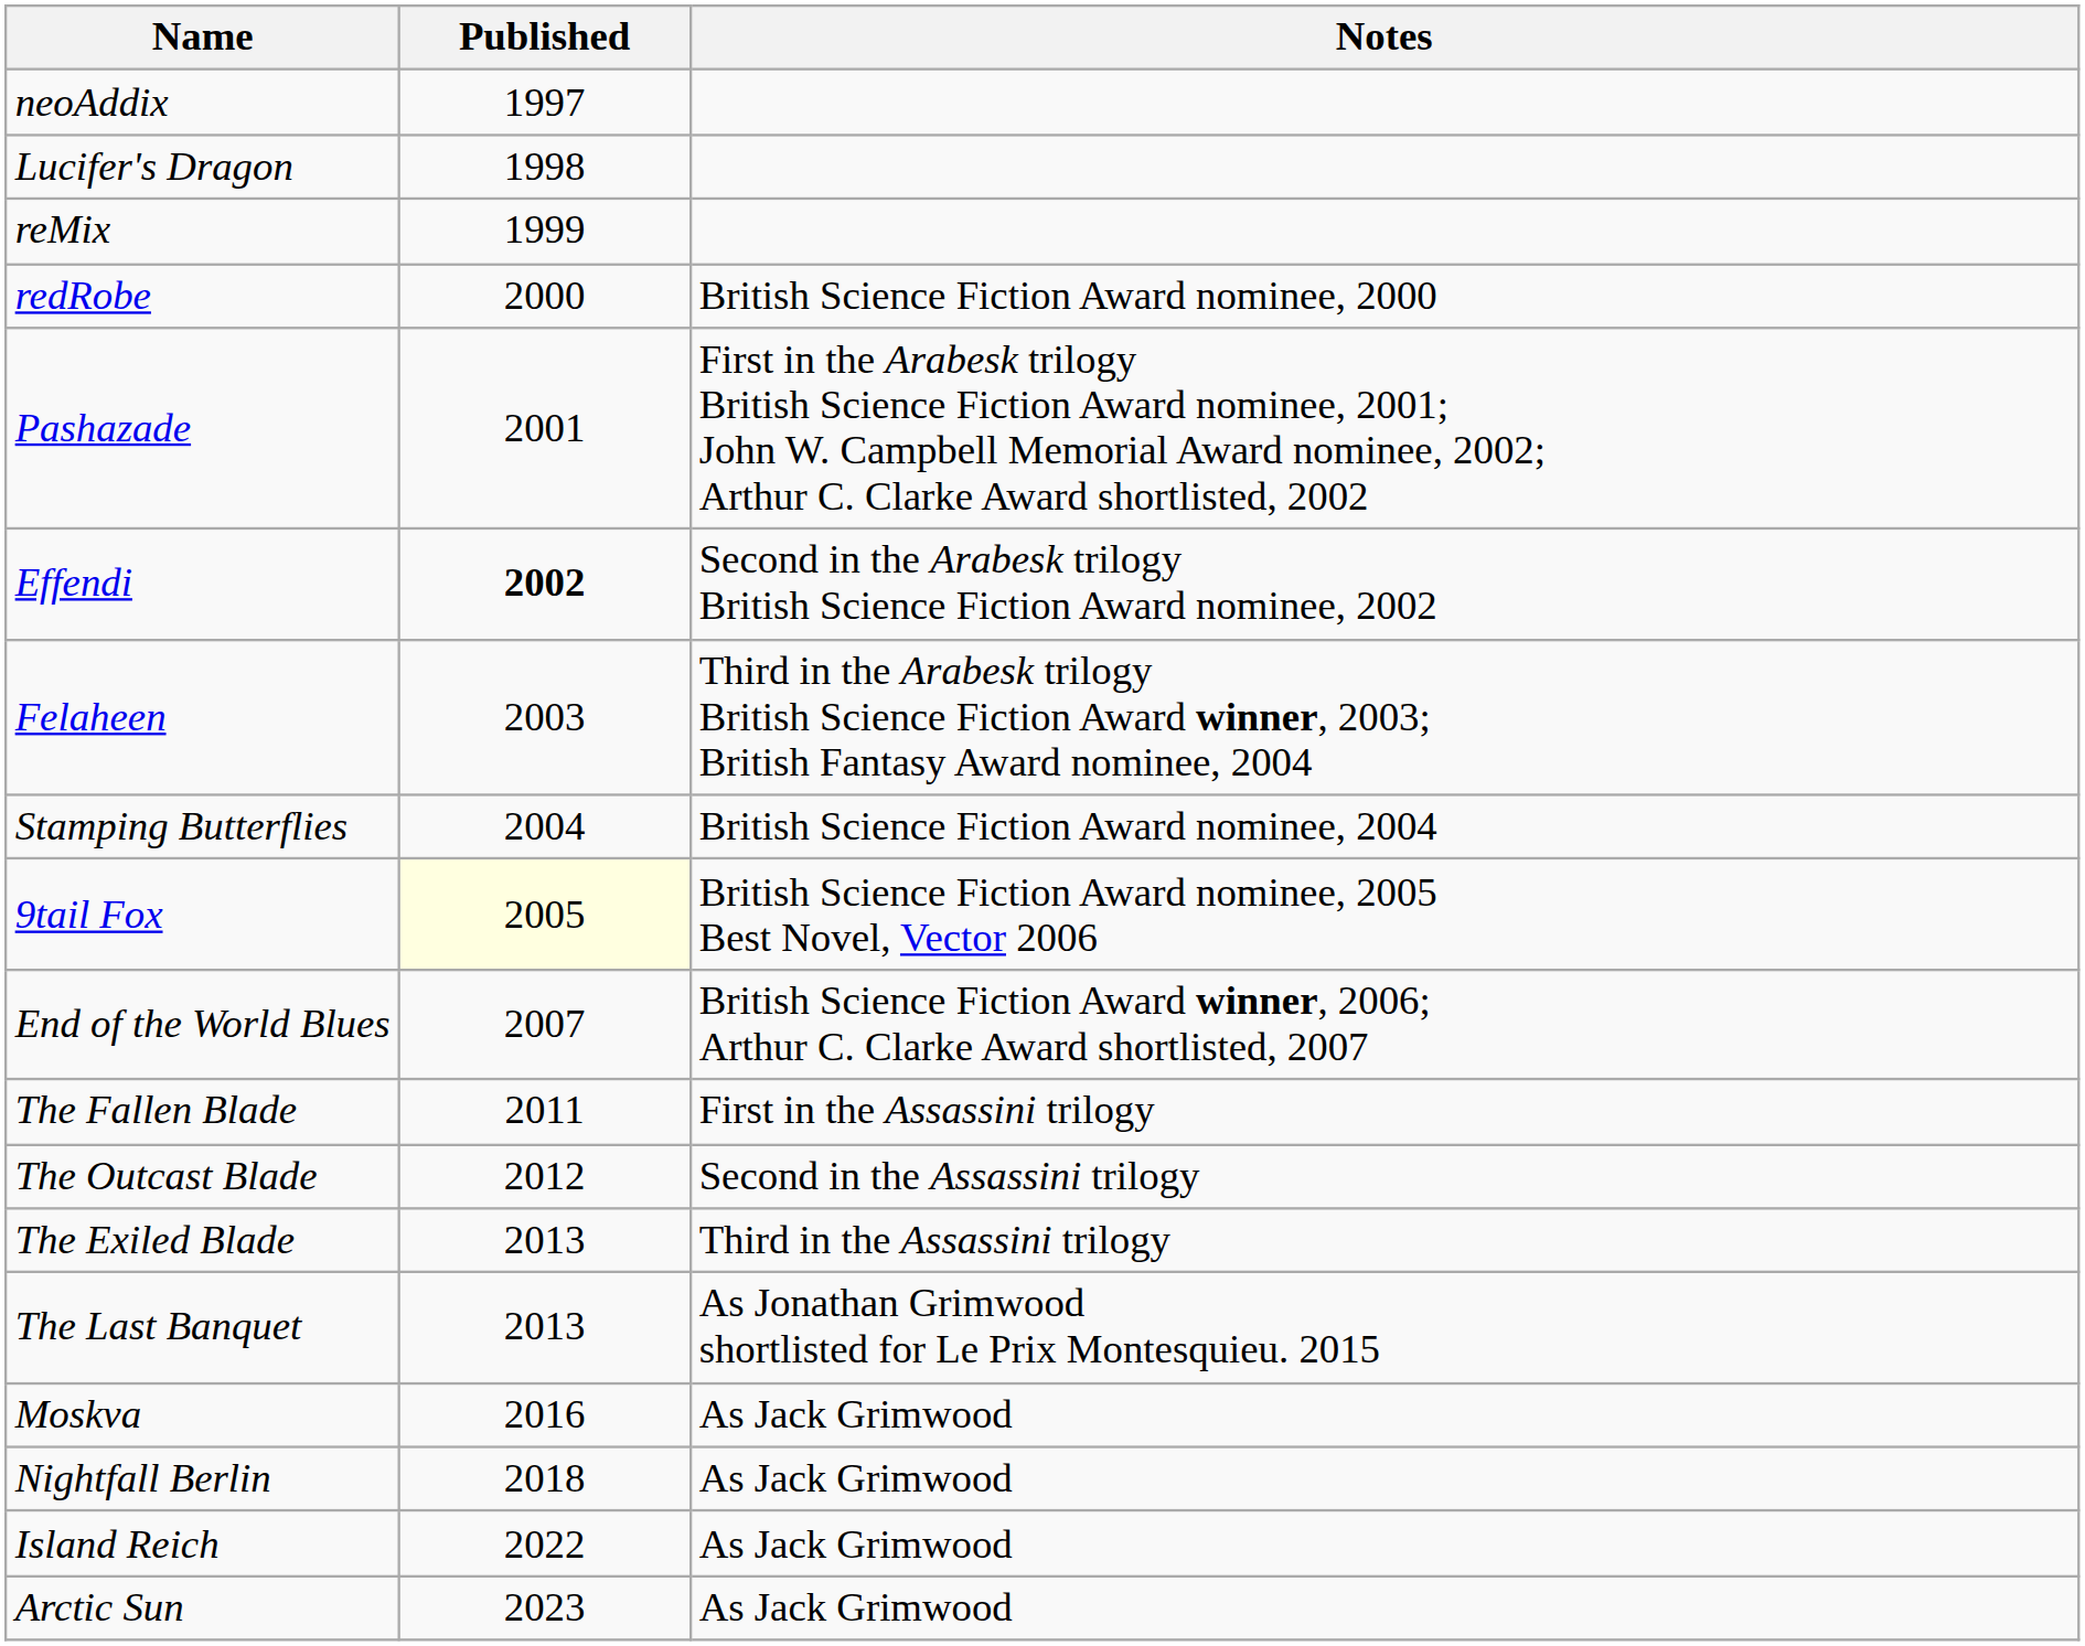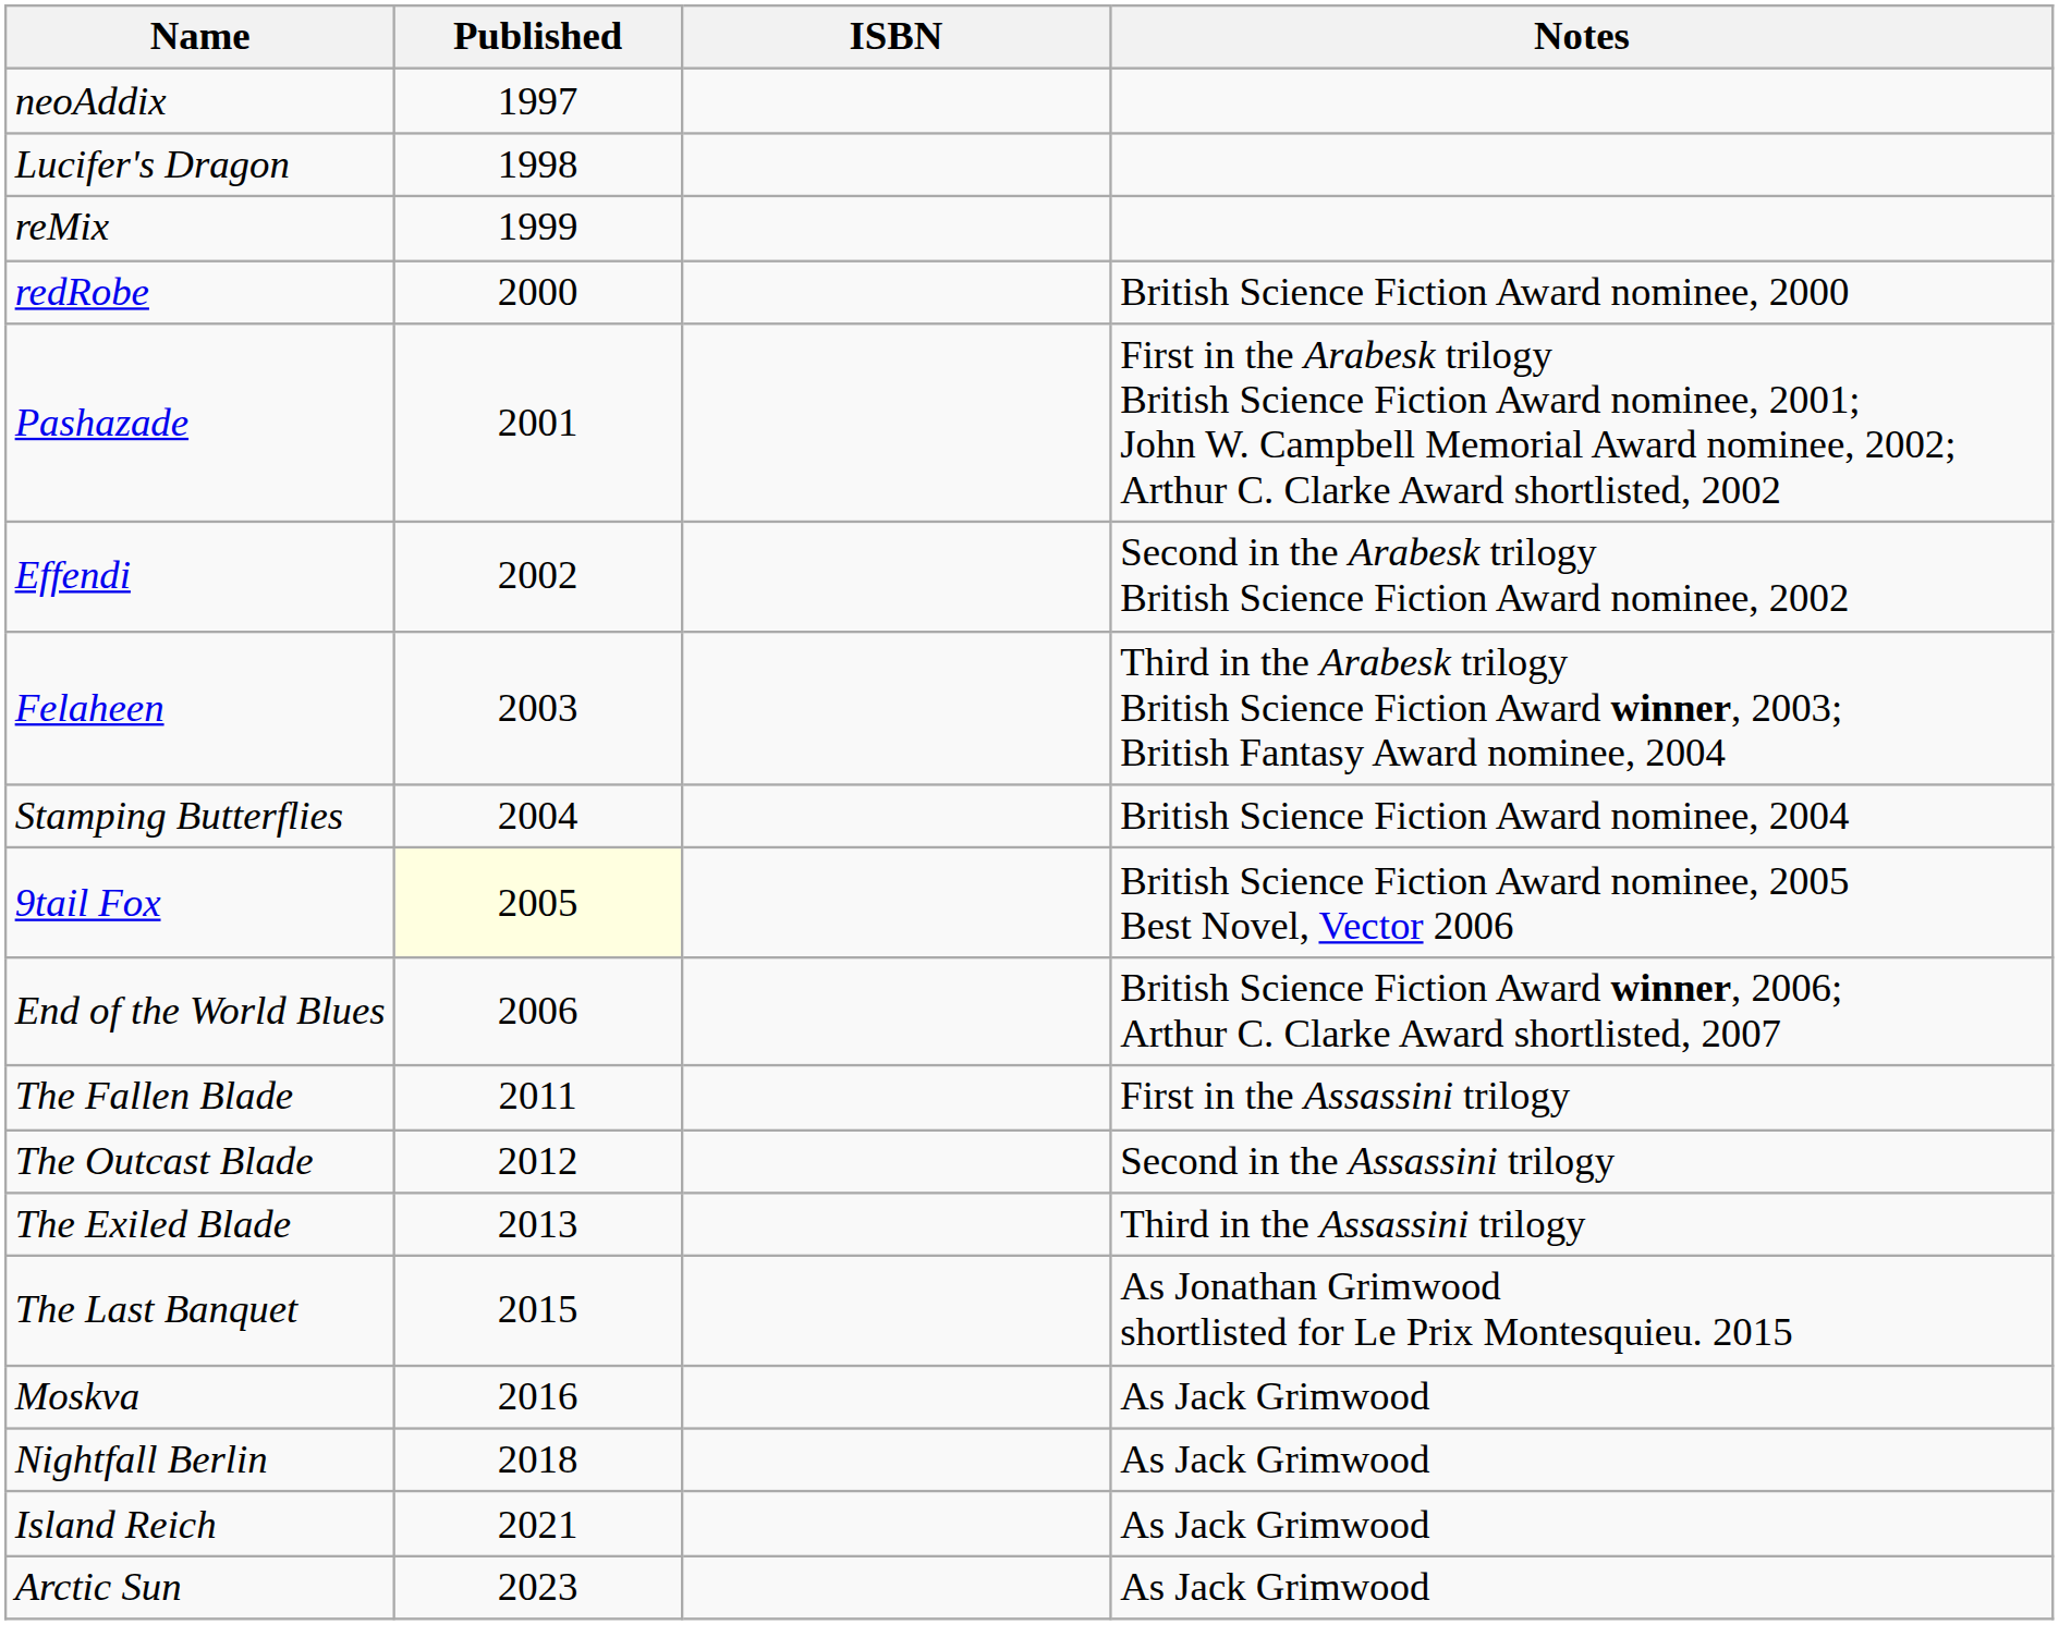 <table class="wikitable sortable" id="noveltable" border="1">
 <tr>
 <th Width=19%>Name</th>
 <th width=14%>Published</th>
+<th Width=21%>ISBN</th>
 <th>Notes</th>
 </tr>
 <tr>
 <td><em>neoAddix</em></td>
 <td align="center">1997</td>
+<td align="center"></td>
 <td></td>
 </tr>
 <tr>
 <td><em>Lucifer's Dragon</em></td>
 <td align="center">1998</td>
+<td align="center"></td>
 <td></td>
 </tr>
 <tr>
 <td><em>reMix</em></td>
 <td align="center">1999</td>
+<td align="center"></td>
 <td></td>
 </tr>
 <tr>
 <td><em><a href='#'>redRobe</a></em></td>
 <td align="center">2000</td>
+<td align="center"></td>
 <td>British Science Fiction Award nominee, 2000</td>
 </tr>
 <tr>
 <td><em><a href='#'>Pashazade</a></em></td>
 <td align="center">2001</td>
+<td align="center"></td>
 <td>First in the <em>Arabesk</em> trilogy<br>British Science Fiction Award nominee, 2001;<br>John W. Campbell Memorial Award nominee, 2002;<br>Arthur C. Clarke Award shortlisted, 2002</td>
 </tr>
 <tr>
 <td><em><a href='#'>Effendi</a></em></td>
-<td align="center"><strong>2002</strong></td>
+<td align="center">2002</td>
+<td align="center"></td>
 <td>Second in the <em>Arabesk</em> trilogy<br>British Science Fiction Award nominee, 2002</td>
 </tr>
 <tr>
 <td><em><a href='#'>Felaheen</a></em></td>
 <td align="center">2003</td>
+<td align="center"></td>
 <td>Third in the <em>Arabesk</em> trilogy<br>British Science Fiction Award <strong>winner</strong>, 2003;<br>British Fantasy Award nominee, 2004</td>
 </tr>
 <tr>
 <td><em>Stamping Butterflies</em></td>
 <td align="center">2004</td>
+<td align="center"></td>
 <td>British Science Fiction Award nominee, 2004</td>
 </tr>
 <tr>
 <td><em><a href='#'>9tail Fox</a></em></td>
 <td align="center" style="background: lightyellow;">2005</td>
+<td align="center"></td>
 <td>British Science Fiction Award nominee, 2005<br>Best Novel, <a href='#'>Vector</a> 2006</td>
 </tr>
 <tr>
 <td><em>End of the World Blues</em></td>
-<td align="center">2007</td>
+<td align="center">2006</td>
+<td align="center"></td>
 <td>British Science Fiction Award <strong>winner</strong>, 2006;<br> Arthur C. Clarke Award shortlisted, 2007</td>
 </tr>
 <tr>
 <td><em>The Fallen Blade</em></td>
 <td align="center">2011</td>
+<td align="center"></td>
 <td>First in the <em>Assassini</em> trilogy</td>
 </tr>
 <tr>
 <td><em>The Outcast Blade</em></td>
 <td align="center">2012</td>
+<td align="center"></td>
 <td>Second in the <em>Assassini</em> trilogy</td>
 </tr>
 <tr>
 <td><em>The Exiled Blade</em></td>
 <td align="center">2013</td>
+<td align="center"></td>
 <td>Third in the <em>Assassini</em> trilogy</td>
 </tr>
 <tr>
 <td><em>The Last Banquet</em></td>
-<td align="center">2013</td>
+<td align="center">2015</td>
+<td align="center"></td>
 <td>As Jonathan Grimwood<br> shortlisted for Le Prix Montesquieu. 2015</td>
 </tr>
 <tr>
 <td><em>Moskva</em></td>
 <td align="center">2016</td>
+<td align="center"></td>
 <td>As Jack Grimwood</td>
 </tr>
 <tr>
 <td><em>Nightfall Berlin</em></td>
 <td align="center">2018</td>
+<td align="center"></td>
 <td>As Jack Grimwood</td>
 </tr>
 <tr>
 <td><em>Island Reich</em></td>
-<td align="center">2022</td>
+<td align="center">2021</td>
+<td align="center"></td>
 <td>As Jack Grimwood</td>
 </tr>
 <tr>
 <td><em>Arctic Sun</em></td>
 <td align="center">2023</td>
+<td align="center"></td>
 <td>As Jack Grimwood</td>
 </tr>
 </table>
